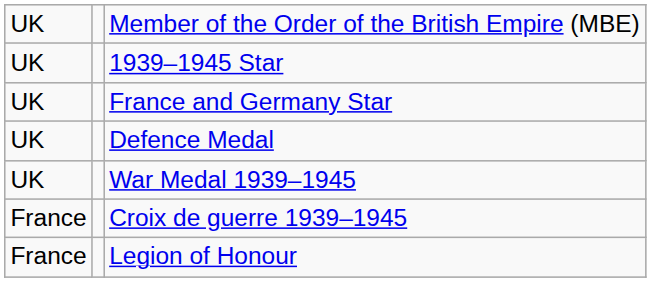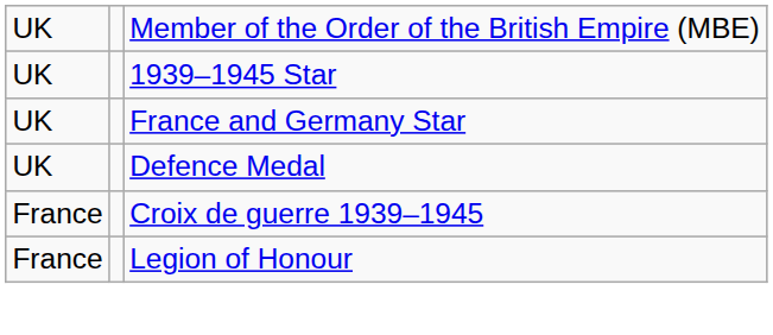 <table class="wikitable">
 <tr>
 <td>UK</td>
 <td></td>
 <td><a href='#'>Member of the Order of the British Empire</a> (MBE)</td>
 </tr>
 <tr>
 <td>UK</td>
 <td></td>
 <td><a href='#'>1939–1945 Star</a></td>
 </tr>
 <tr>
 <td>UK</td>
 <td></td>
 <td><a href='#'>France and Germany Star</a></td>
 </tr>
 <tr>
 <td>UK</td>
 <td></td>
 <td><a href='#'>Defence Medal</a></td>
 </tr>
 <tr>
-<td>UK</td>
-<td></td>
-<td><a href='#'>War Medal 1939–1945</a></td>
-</tr>
-<tr>
 <td>France</td>
 <td></td>
 <td><a href='#'>Croix de guerre 1939–1945 </a></td>
 </tr>
 <tr>
 <td>France</td>
 <td></td>
 <td><a href='#'>Legion of Honour</a></td>
 </tr>
 </table>
